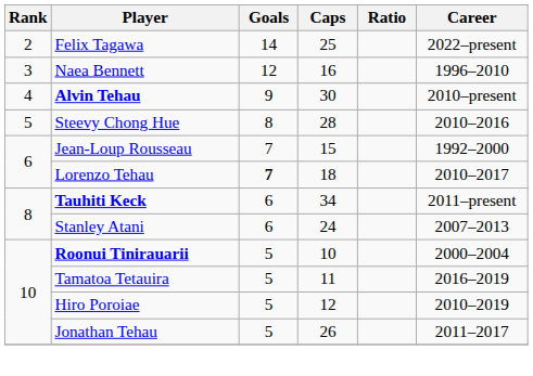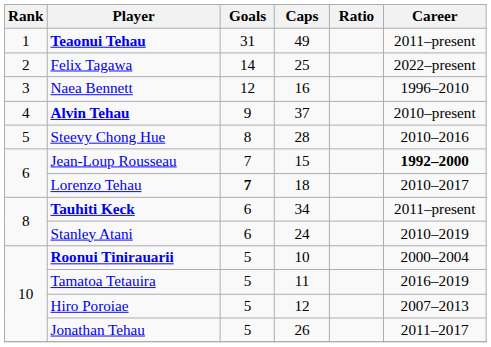 <table class="wikitable sortable" style="text-align: center;">
 <tr>
 <th width=30px>Rank</th>
 <th class="unsortable" width=175px>Player</th>
 <th width=50px>Goals</th>
 <th width=50px>Caps</th>
 <th width=50px>Ratio</th>
 <th class="unsortable" width=100px>Career</th>
+</tr>
+<tr>
+<td>1</td>
+<td align="left"><strong><a href='#'>Teaonui Tehau</a></strong></td>
+<td>31</td>
+<td>49</td>
+<td></td>
+<td>2011–present</td>
 </tr>
 <tr>
 <td>2</td>
 <td align="left"><a href='#'>Felix Tagawa</a></td>
 <td>14</td>
 <td>25</td>
 <td></td>
 <td>2022–present</td>
 </tr>
 <tr>
 <td>3</td>
 <td align="left"><a href='#'>Naea Bennett</a></td>
 <td>12</td>
 <td>16</td>
 <td></td>
 <td>1996–2010</td>
 </tr>
 <tr>
 <td>4</td>
 <td align="left"><strong><a href='#'>Alvin Tehau</a></strong></td>
 <td>9</td>
-<td>30</td>
+<td>37</td>
 <td></td>
 <td>2010–present</td>
 </tr>
 <tr>
 <td>5</td>
 <td align="left"><a href='#'>Steevy Chong Hue</a></td>
 <td>8</td>
 <td>28</td>
 <td></td>
 <td>2010–2016</td>
 </tr>
 <tr>
 <td rowspan="2">6</td>
 <td align="left"><a href='#'>Jean-Loup Rousseau</a></td>
 <td>7</td>
 <td>15</td>
 <td></td>
-<td>1992–2000</td>
+<td><strong>1992–2000</strong></td>
 </tr>
 <tr>
 <td align="left"><a href='#'>Lorenzo Tehau</a></td>
 <td><strong>7</strong></td>
 <td>18</td>
 <td></td>
 <td>2010–2017</td>
 </tr>
 <tr>
 <td rowspan="2">8</td>
 <td align="left"><strong><a href='#'>Tauhiti Keck</a></strong></td>
 <td>6</td>
 <td>34</td>
 <td></td>
 <td>2011–present</td>
 </tr>
 <tr>
 <td align="left"><a href='#'>Stanley Atani</a></td>
 <td>6</td>
 <td>24</td>
 <td></td>
-<td>2007–2013</td>
+<td>2010–2019</td>
 </tr>
 <tr>
 <td rowspan="4">10</td>
 <td align="left"><strong><a href='#'>Roonui Tinirauarii</a></strong></td>
 <td>5</td>
 <td>10</td>
 <td></td>
 <td>2000–2004</td>
 </tr>
 <tr>
 <td align="left"><a href='#'>Tamatoa Tetauira</a></td>
 <td>5</td>
 <td>11</td>
 <td></td>
 <td>2016–2019</td>
 </tr>
 <tr>
 <td align="left"><a href='#'>Hiro Poroiae</a></td>
 <td>5</td>
 <td>12</td>
 <td></td>
-<td>2010–2019</td>
+<td>2007–2013</td>
 </tr>
 <tr>
 <td align="left"><a href='#'>Jonathan Tehau</a></td>
 <td>5</td>
 <td>26</td>
 <td></td>
 <td>2011–2017</td>
 </tr>
 <tr>
 </tr>
 </table>
